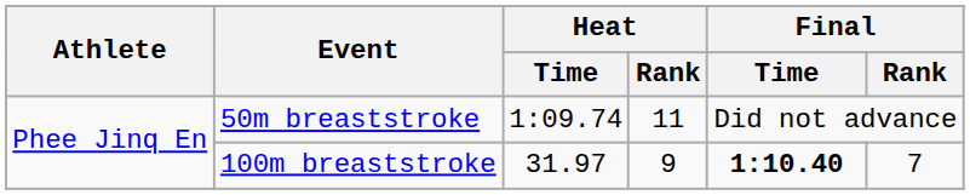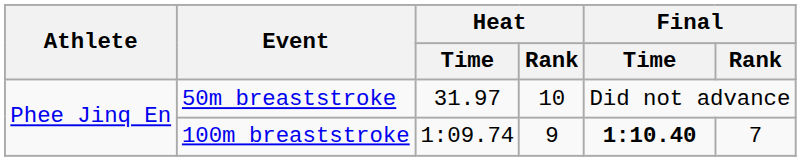 <table class="wikitable" style="font-size:90%;text-align:center">
 <tr>
 <th rowspan="2">Athlete</th>
 <th rowspan="2">Event</th>
 <th colspan="2">Heat</th>
 <th colspan="2">Final</th>
 </tr>
 <tr>
 <th>Time</th>
 <th>Rank</th>
 <th>Time</th>
 <th>Rank</th>
 </tr>
 <tr>
 <td align="left" rowspan="2"><a href='#'>Phee Jinq En</a></td>
 <td align="left"><a href='#'>50m breaststroke</a></td>
-<td>1:09.74</td>
-<td>11</td>
+<td>31.97</td>
+<td>10</td>
 <td colspan="2">Did not advance</td>
 </tr>
 <tr>
 <td align="left"><a href='#'>100m breaststroke</a></td>
-<td>31.97</td>
+<td>1:09.74</td>
 <td>9 <strong></strong></td>
 <td><strong>1:10.40</strong></td>
 <td>7</td>
 </tr>
 </table>
